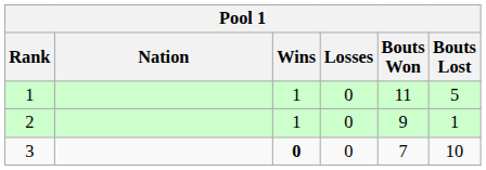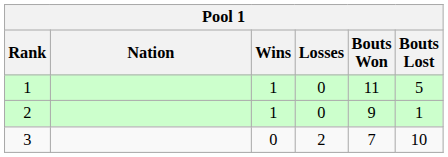 <table class="wikitable" style="text-align:center">
 <tr>
 <th colspan=6 align=center><strong>Pool 1</strong></th>
 </tr>
 <tr>
 <th width="20">Rank</th>
 <th width="190">Nation</th>
 <th width="20">Wins</th>
 <th width="20">Losses</th>
 <th width="20">Bouts Won</th>
 <th width="20">Bouts Lost</th>
 </tr>
 <tr bgcolor=ccffcc>
 <td>1</td>
 <td align=left></td>
 <td>1</td>
 <td>0</td>
 <td>11</td>
 <td>5</td>
 </tr>
 <tr bgcolor=ccffcc>
 <td>2</td>
 <td align=left></td>
 <td>1</td>
 <td>0</td>
 <td>9</td>
 <td>1</td>
 </tr>
 <tr>
 <td>3</td>
 <td align=left></td>
-<td><strong>0</strong></td>
 <td>0</td>
+<td>2</td>
 <td>7</td>
 <td>10</td>
 </tr>
 </table>
